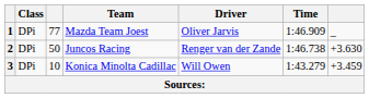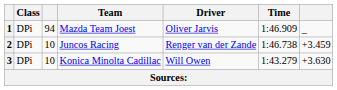 <table class="wikitable">
 <tr>
 <th scope="col"></th>
 <th scope="col">Class</th>
 <th scope="col"></th>
 <th scope="col">Team</th>
 <th scope="col">Driver</th>
 <th scope="col">Time</th>
 <th scope="col"></th>
 </tr>
 <tr>
 <th scope="row">1</th>
 <td>DPi</td>
-<td>77</td>
+<td>94</td>
 <td><a href='#'>Mazda Team Joest</a></td>
 <td><a href='#'>Oliver Jarvis</a></td>
 <td>1:46.909</td>
 <td>_</td>
 </tr>
 <tr>
 <th scope="row">2</th>
 <td>DPi</td>
-<td>50</td>
+<td>10</td>
 <td><a href='#'>Juncos Racing</a></td>
 <td><a href='#'>Renger van der Zande</a></td>
 <td>1:46.738</td>
-<td>+3.630</td>
+<td>+3.459</td>
 </tr>
 <tr>
 <th scope="row">3</th>
 <td>DPi</td>
 <td>10</td>
 <td><a href='#'>Konica Minolta Cadillac</a></td>
 <td><a href='#'>Will Owen</a></td>
 <td>1:43.279</td>
-<td>+3.459</td>
+<td>+3.630</td>
 </tr>
 <tr>
 <th colspan="7">Sources:</th>
 </tr>
 </table>
